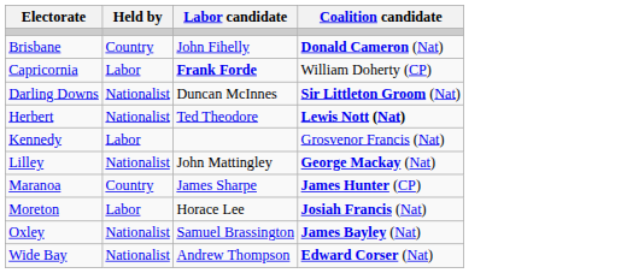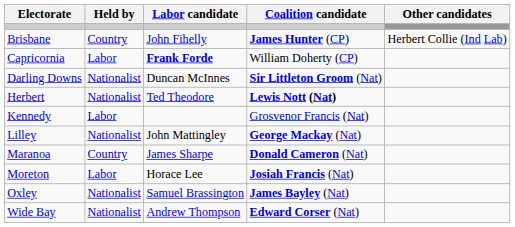 <table class="wikitable">
 <tr>
 <th>Electorate</th>
 <th>Held by</th>
 <th><a href='#'>Labor</a> candidate</th>
 <th><a href='#'>Coalition</a> candidate</th>
+<th>Other candidates</th>
 </tr>
 <tr bgcolor="#cccccc">
 <td></td>
 <td></td>
 <td></td>
 <td></td>
+<td bgcolor="#999999"></td>
 </tr>
 <tr>
 <td><a href='#'>Brisbane</a></td>
 <td><a href='#'>Country</a></td>
 <td><a href='#'>John Fihelly</a></td>
-<td><strong><a href='#'>Donald Cameron</a></strong> (<a href='#'>Nat</a>)</td>
+<td><strong><a href='#'>James Hunter</a></strong> (<a href='#'>CP</a>)</td>
+<td>Herbert Collie (<a href='#'>Ind</a> <a href='#'>Lab</a>)</td>
 </tr>
 <tr>
 <td><a href='#'>Capricornia</a></td>
 <td><a href='#'>Labor</a></td>
 <td><strong><a href='#'>Frank Forde</a></strong></td>
 <td>William Doherty (<a href='#'>CP</a>)</td>
+<td></td>
 </tr>
 <tr>
 <td><a href='#'>Darling Downs</a></td>
 <td><a href='#'>Nationalist</a></td>
 <td>Duncan McInnes</td>
 <td><strong><a href='#'>Sir Littleton Groom</a></strong> (<a href='#'>Nat</a>)</td>
+<td></td>
 </tr>
 <tr>
 <td><a href='#'>Herbert</a></td>
 <td><a href='#'>Nationalist</a></td>
 <td><a href='#'>Ted Theodore</a></td>
 <td><strong><a href='#'>Lewis Nott</a> (<a href='#'>Nat</a>)</strong></td>
+<td></td>
 </tr>
 <tr>
 <td><a href='#'>Kennedy</a></td>
 <td><a href='#'>Labor</a></td>
 <td></td>
 <td><a href='#'>Grosvenor Francis</a> (<a href='#'>Nat</a>)</td>
+<td></td>
 </tr>
 <tr>
 <td><a href='#'>Lilley</a></td>
 <td><a href='#'>Nationalist</a></td>
 <td>John Mattingley</td>
 <td><strong><a href='#'>George Mackay</a></strong> (<a href='#'>Nat</a>)</td>
+<td></td>
 </tr>
 <tr>
 <td><a href='#'>Maranoa</a></td>
 <td><a href='#'>Country</a></td>
 <td><a href='#'>James Sharpe</a></td>
-<td><strong><a href='#'>James Hunter</a></strong> (<a href='#'>CP</a>)</td>
+<td><strong><a href='#'>Donald Cameron</a></strong> (<a href='#'>Nat</a>)</td>
+<td></td>
 </tr>
 <tr>
 <td><a href='#'>Moreton</a></td>
 <td><a href='#'>Labor</a></td>
 <td>Horace Lee</td>
 <td><strong><a href='#'>Josiah Francis</a></strong> (<a href='#'>Nat</a>)</td>
+<td></td>
 </tr>
 <tr>
 <td><a href='#'>Oxley</a></td>
 <td><a href='#'>Nationalist</a></td>
 <td><a href='#'>Samuel Brassington</a></td>
 <td><strong><a href='#'>James Bayley</a></strong> (<a href='#'>Nat</a>)</td>
+<td></td>
 </tr>
 <tr>
 <td><a href='#'>Wide Bay</a></td>
 <td><a href='#'>Nationalist</a></td>
 <td><a href='#'>Andrew Thompson</a></td>
 <td><strong><a href='#'>Edward Corser</a></strong> (<a href='#'>Nat</a>)</td>
+<td></td>
 </tr>
 </table>
